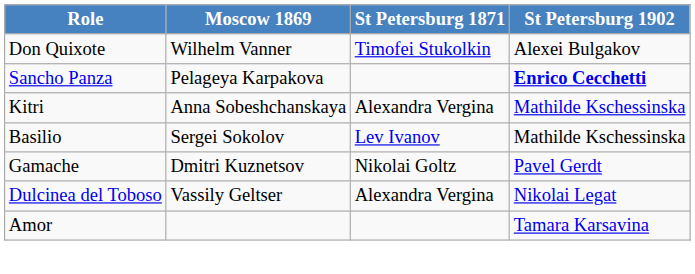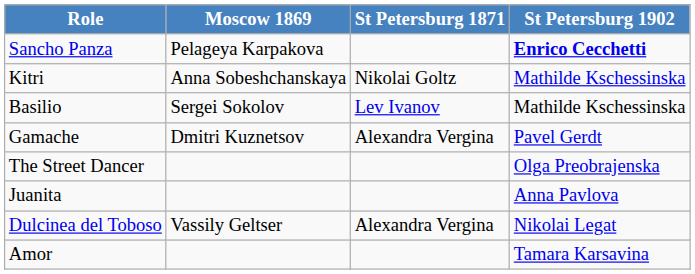 <table class="wikitable">
 <tr>
 <th style="background:#4682BF; color:white;">Role</th>
 <th style="background:#4682BF; color:white;">Moscow 1869</th>
 <th style="background:#4682BF; color:white;">St Petersburg 1871</th>
 <th style="background:#4682BF; color:white;">St Petersburg 1902</th>
-</tr>
-<tr>
-<td>Don Quixote</td>
-<td>Wilhelm Vanner</td>
-<td><a href='#'>Timofei Stukolkin</a></td>
-<td>Alexei Bulgakov</td>
 </tr>
 <tr>
 <td><a href='#'>Sancho Panza</a></td>
 <td>Pelageya Karpakova</td>
 <td></td>
 <td><strong><a href='#'>Enrico Cecchetti</a></strong></td>
 </tr>
 <tr>
 <td>Kitri</td>
 <td>Anna Sobeshchanskaya</td>
-<td>Alexandra Vergina</td>
+<td>Nikolai Goltz</td>
 <td><a href='#'>Mathilde Kschessinska</a></td>
 </tr>
 <tr>
 <td>Basilio</td>
 <td>Sergei Sokolov</td>
 <td><a href='#'>Lev Ivanov</a></td>
 <td>Mathilde Kschessinska</td>
 </tr>
 <tr>
 <td>Gamache</td>
 <td>Dmitri Kuznetsov</td>
-<td>Nikolai Goltz</td>
+<td>Alexandra Vergina</td>
 <td><a href='#'>Pavel Gerdt</a></td>
+</tr>
+<tr>
+<td>The Street Dancer</td>
+<td></td>
+<td></td>
+<td><a href='#'>Olga Preobrajenska</a></td>
+</tr>
+<tr>
+<td>Juanita</td>
+<td></td>
+<td></td>
+<td><a href='#'>Anna Pavlova</a></td>
 </tr>
 <tr>
 <td><a href='#'>Dulcinea del Toboso</a></td>
 <td>Vassily Geltser</td>
 <td>Alexandra Vergina</td>
 <td><a href='#'>Nikolai Legat</a></td>
 </tr>
 <tr>
 <td>Amor</td>
 <td></td>
 <td></td>
 <td><a href='#'>Tamara Karsavina</a></td>
 </tr>
 </table>
